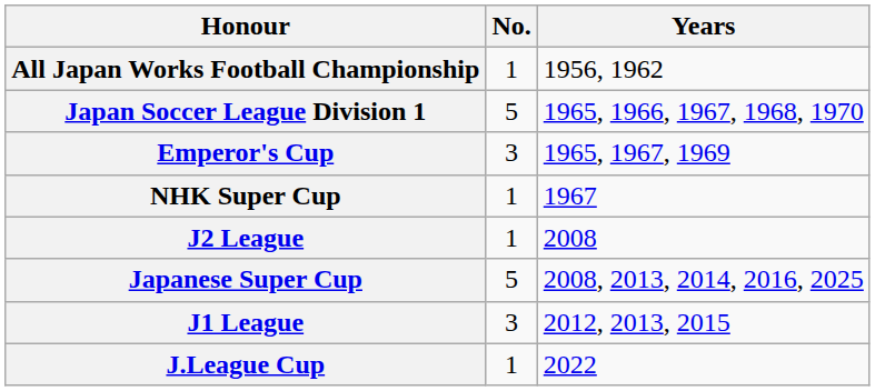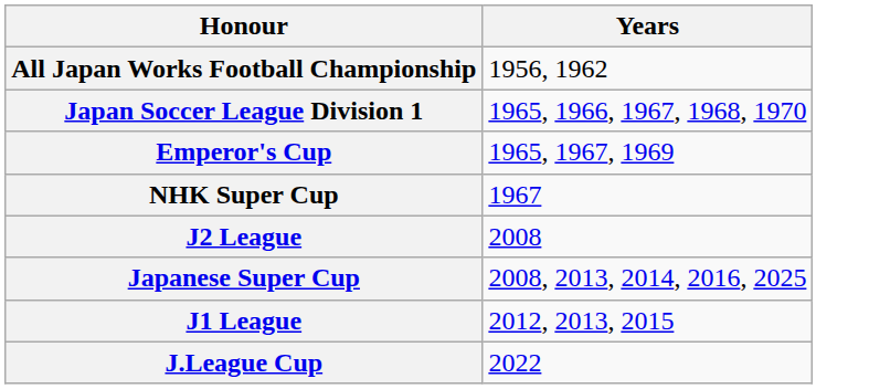 <table class="wikitable">
 <tr>
 <th scope=col>Honour</th>
-<th scope=col>No.</th>
 <th scope=col>Years</th>
 </tr>
 <tr>
 <th scope=row>All Japan Works Football Championship</th>
-<td align="center">1</td>
 <td>1956, 1962</td>
 </tr>
 <tr>
 <th scope=row><a href='#'>Japan Soccer League</a> Division 1</th>
-<td align="center">5</td>
 <td><a href='#'>1965</a>, <a href='#'>1966</a>, <a href='#'>1967</a>, <a href='#'>1968</a>, <a href='#'>1970</a></td>
 </tr>
 <tr>
 <th scope=row><a href='#'>Emperor's Cup</a></th>
-<td align="center">3</td>
 <td><a href='#'>1965</a>, <a href='#'>1967</a>, <a href='#'>1969</a></td>
 </tr>
 <tr>
 <th scope=row>NHK Super Cup</th>
-<td align="center">1</td>
 <td><a href='#'>1967</a></td>
 </tr>
 <tr>
 <th scope=row><a href='#'>J2 League</a></th>
-<td align="center">1</td>
 <td><a href='#'>2008</a></td>
 </tr>
 <tr>
 <th scope=row><a href='#'>Japanese Super Cup</a></th>
-<td align="center">5</td>
 <td><a href='#'>2008</a>, <a href='#'>2013</a>, <a href='#'>2014</a>, <a href='#'>2016</a>, <a href='#'>2025</a></td>
 </tr>
 <tr>
 <th scope=row><a href='#'>J1 League</a></th>
-<td align="center">3</td>
 <td><a href='#'>2012</a>, <a href='#'>2013</a>, <a href='#'>2015</a></td>
 </tr>
 <tr>
 <th scope=row><a href='#'>J.League Cup</a></th>
-<td align="center">1</td>
 <td><a href='#'>2022</a></td>
 </tr>
 </table>
